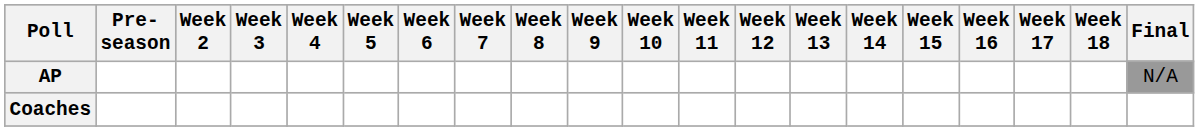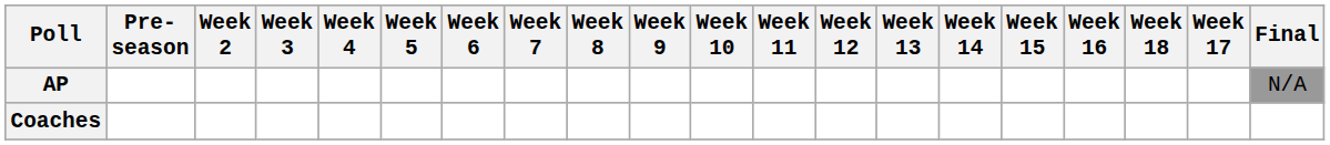 <table class="wikitable" style="white-space:nowrap;font-size:90%">
 <tr>
 <th>Poll</th>
 <th>Pre-<br>season</th>
 <th>Week<br>2</th>
 <th>Week<br>3</th>
 <th>Week<br>4</th>
 <th>Week<br>5</th>
 <th>Week<br>6</th>
 <th>Week<br>7</th>
 <th>Week<br>8</th>
 <th>Week<br>9</th>
 <th>Week<br>10</th>
 <th>Week<br>11</th>
 <th>Week<br>12</th>
 <th>Week<br>13</th>
 <th>Week<br>14</th>
 <th>Week<br>15</th>
 <th>Week<br>16</th>
+<th>Week<br>18</th>
 <th>Week<br>17</th>
-<th>Week<br>18</th>
 <th>Final</th>
 </tr>
 <tr style="text-align:center;">
 <th>AP</th>
 <td style="background:#FFF;"></td>
 <td style="background:#FFF;"></td>
 <td style="background:#FFF;"></td>
 <td style="background:#FFF;"></td>
 <td style="background:#FFF;"></td>
 <td style="background:#FFF;"></td>
 <td style="background:#FFF;"></td>
 <td style="background:#FFF;"></td>
 <td style="background:#FFF;"></td>
 <td style="background:#FFF;"></td>
 <td style="background:#FFF;"></td>
 <td style="background:#FFF;"></td>
 <td style="background:#FFF;"></td>
 <td style="background:#FFF;"></td>
 <td style="background:#FFF;"></td>
 <td style="background:#FFF;"></td>
 <td style="background:#FFF;"></td>
 <td style="background:#FFF;"></td>
 <td style="background:#999;">N/A</td>
 </tr>
 <tr style="text-align:center;">
 <th>Coaches</th>
 <td style="background:#FFF;"></td>
 <td style="background:#FFF;"></td>
 <td style="background:#FFF;"></td>
 <td style="background:#FFF;"></td>
 <td style="background:#FFF;"></td>
 <td style="background:#FFF;"></td>
 <td style="background:#FFF;"></td>
 <td style="background:#FFF;"></td>
 <td style="background:#FFF;"></td>
 <td style="background:#FFF;"></td>
 <td style="background:#FFF;"></td>
 <td style="background:#FFF;"></td>
 <td style="background:#FFF;"></td>
 <td style="background:#FFF;"></td>
 <td style="background:#FFF;"></td>
 <td style="background:#FFF;"></td>
 <td style="background:#FFF;"></td>
 <td style="background:#FFF;"></td>
 <td style="background:#FFF;"></td>
 </tr>
 </table>
